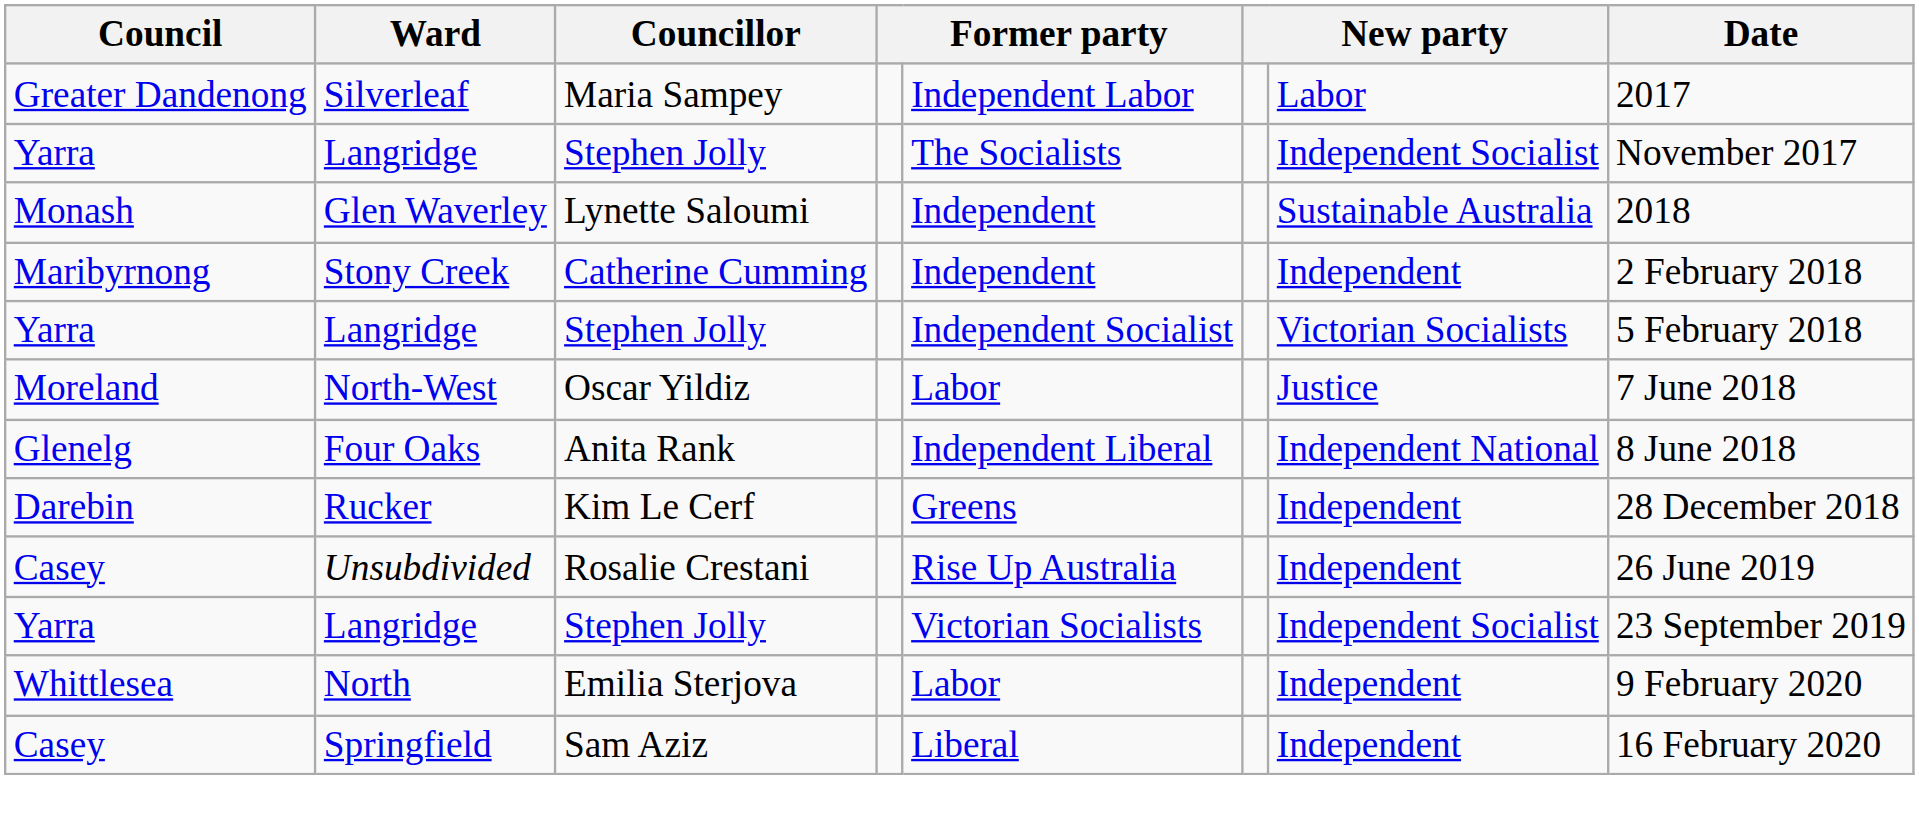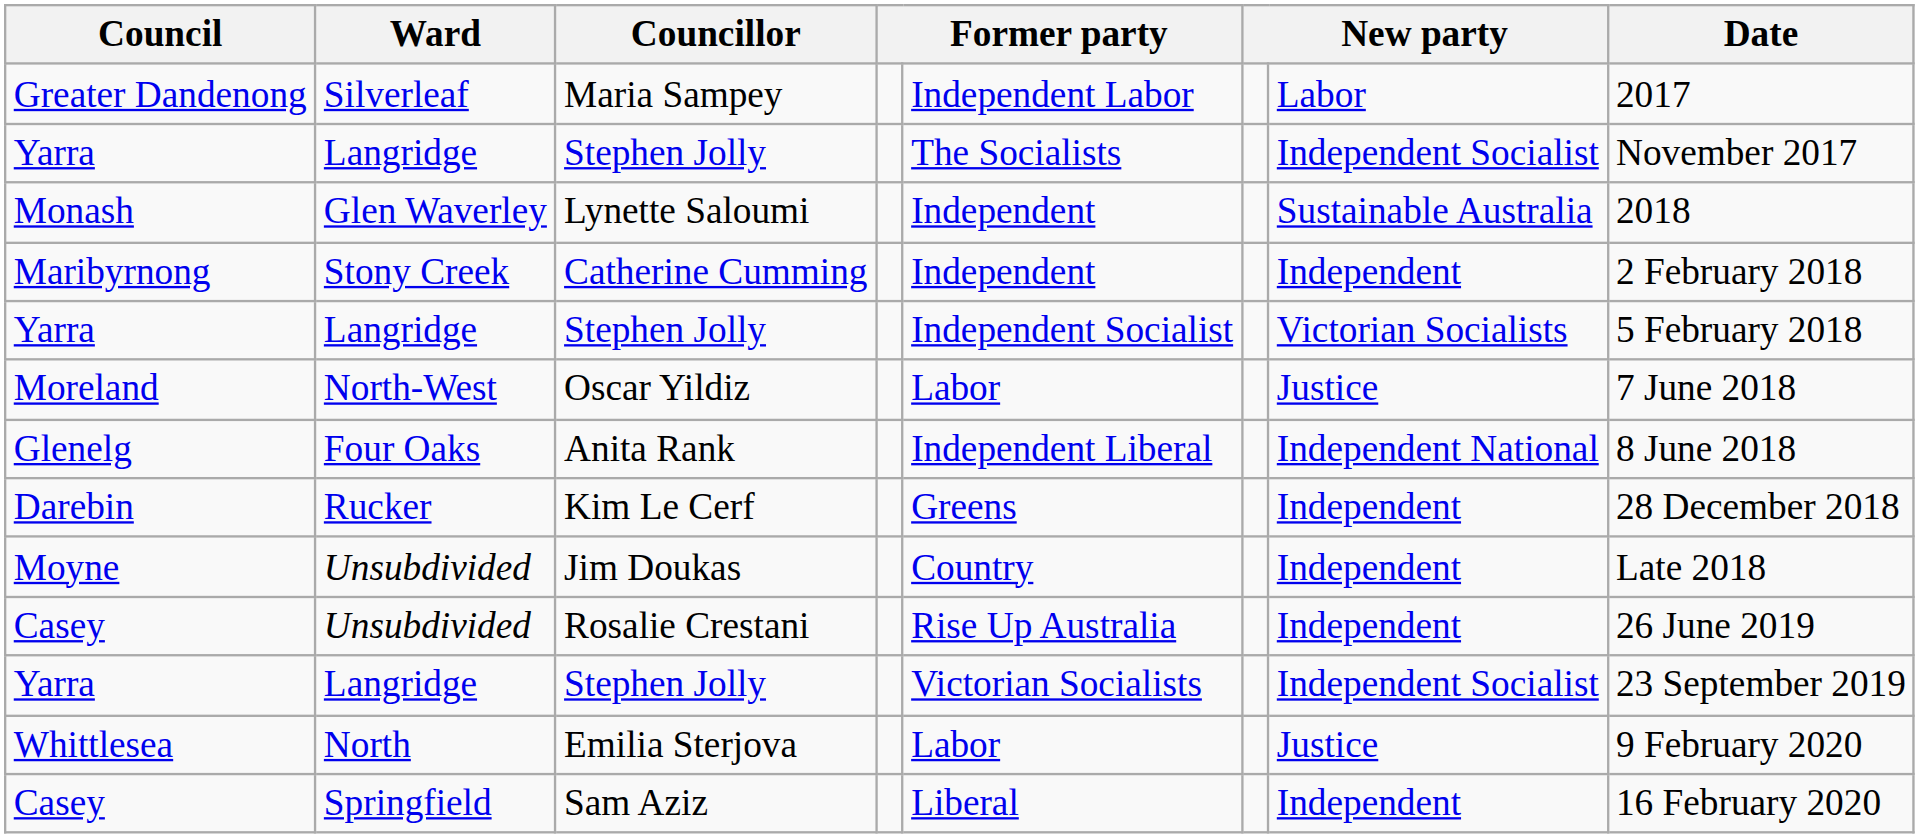 <table class="wikitable sortable">
 <tr>
 <th>Council</th>
 <th>Ward</th>
 <th>Councillor</th>
 <th colspan="2">Former party</th>
 <th colspan="2">New party</th>
 <th>Date</th>
 </tr>
 <tr>
 <td><a href='#'>Greater Dandenong</a></td>
 <td><a href='#'>Silverleaf</a></td>
 <td>Maria Sampey</td>
 <td> </td>
 <td><a href='#'>Independent Labor</a></td>
 <td> </td>
 <td><a href='#'>Labor</a></td>
 <td>2017</td>
 </tr>
 <tr>
 <td><a href='#'>Yarra</a></td>
 <td><a href='#'>Langridge</a></td>
 <td><a href='#'>Stephen Jolly</a></td>
 <td> </td>
 <td><a href='#'>The Socialists</a></td>
 <td> </td>
 <td><a href='#'>Independent Socialist</a></td>
 <td>November 2017</td>
 </tr>
 <tr>
 <td><a href='#'>Monash</a></td>
 <td><a href='#'>Glen Waverley</a></td>
 <td>Lynette Saloumi</td>
 <td> </td>
 <td><a href='#'>Independent</a></td>
 <td> </td>
 <td><a href='#'>Sustainable Australia</a></td>
 <td>2018</td>
 </tr>
 <tr>
 <td><a href='#'>Maribyrnong</a></td>
 <td><a href='#'>Stony Creek</a></td>
 <td><a href='#'>Catherine Cumming</a></td>
 <td> </td>
 <td><a href='#'>Independent</a></td>
 <td> </td>
 <td><a href='#'>Independent</a></td>
 <td>2 February 2018</td>
 </tr>
 <tr>
 <td><a href='#'>Yarra</a></td>
 <td><a href='#'>Langridge</a></td>
 <td><a href='#'>Stephen Jolly</a></td>
 <td> </td>
 <td><a href='#'>Independent Socialist</a></td>
 <td> </td>
 <td><a href='#'>Victorian Socialists</a></td>
 <td>5 February 2018</td>
 </tr>
 <tr>
 <td><a href='#'>Moreland</a></td>
 <td><a href='#'>North-West</a></td>
 <td>Oscar Yildiz</td>
 <td> </td>
 <td><a href='#'>Labor</a></td>
 <td> </td>
 <td><a href='#'>Justice</a></td>
 <td>7 June 2018</td>
 </tr>
 <tr>
 <td><a href='#'>Glenelg</a></td>
 <td><a href='#'>Four Oaks</a></td>
 <td>Anita Rank</td>
 <td> </td>
 <td><a href='#'>Independent Liberal</a></td>
 <td> </td>
 <td><a href='#'>Independent National</a></td>
 <td>8 June 2018</td>
 </tr>
 <tr>
 <td><a href='#'>Darebin</a></td>
 <td><a href='#'>Rucker</a></td>
 <td>Kim Le Cerf</td>
 <td> </td>
 <td><a href='#'>Greens</a></td>
 <td> </td>
 <td><a href='#'>Independent</a></td>
 <td>28 December 2018</td>
 </tr>
 <tr>
+<td><a href='#'>Moyne</a></td>
+<td><em>Unsubdivided</em></td>
+<td>Jim Doukas</td>
+<td> </td>
+<td><a href='#'>Country</a></td>
+<td> </td>
+<td><a href='#'>Independent</a></td>
+<td>Late 2018</td>
+</tr>
+<tr>
 <td><a href='#'>Casey</a></td>
 <td><em>Unsubdivided</em></td>
 <td>Rosalie Crestani</td>
 <td> </td>
 <td><a href='#'>Rise Up Australia</a></td>
 <td> </td>
 <td><a href='#'>Independent</a></td>
 <td>26 June 2019</td>
 </tr>
 <tr>
 <td><a href='#'>Yarra</a></td>
 <td><a href='#'>Langridge</a></td>
 <td><a href='#'>Stephen Jolly</a></td>
 <td> </td>
 <td><a href='#'>Victorian Socialists</a></td>
 <td> </td>
 <td><a href='#'>Independent Socialist</a></td>
 <td>23 September 2019</td>
 </tr>
 <tr>
 <td><a href='#'>Whittlesea</a></td>
 <td><a href='#'>North</a></td>
 <td>Emilia Sterjova</td>
 <td> </td>
 <td><a href='#'>Labor</a></td>
 <td> </td>
-<td><a href='#'>Independent</a></td>
+<td><a href='#'>Justice</a></td>
 <td>9 February 2020</td>
 </tr>
 <tr>
 <td><a href='#'>Casey</a></td>
 <td><a href='#'>Springfield</a></td>
 <td>Sam Aziz</td>
 <td> </td>
 <td><a href='#'>Liberal</a></td>
 <td> </td>
 <td><a href='#'>Independent</a></td>
 <td>16 February 2020</td>
 </tr>
 </table>
